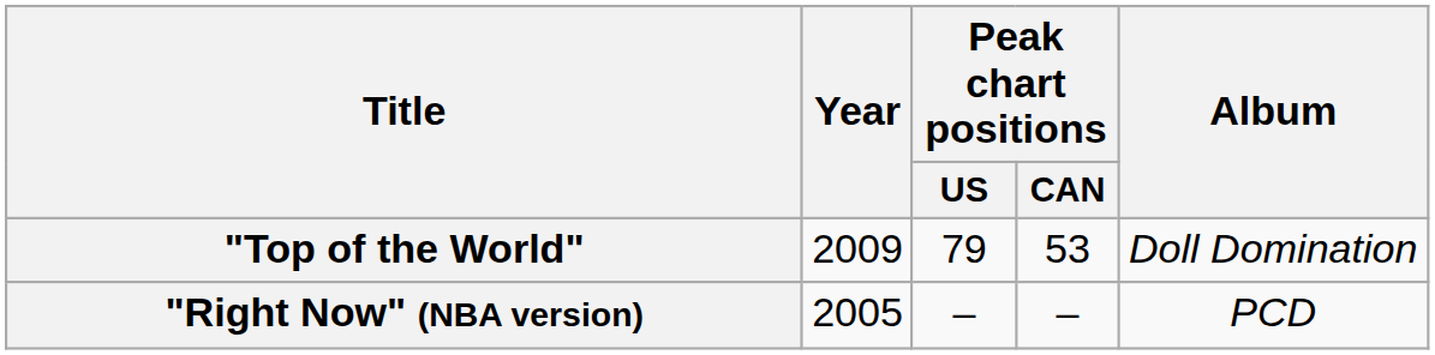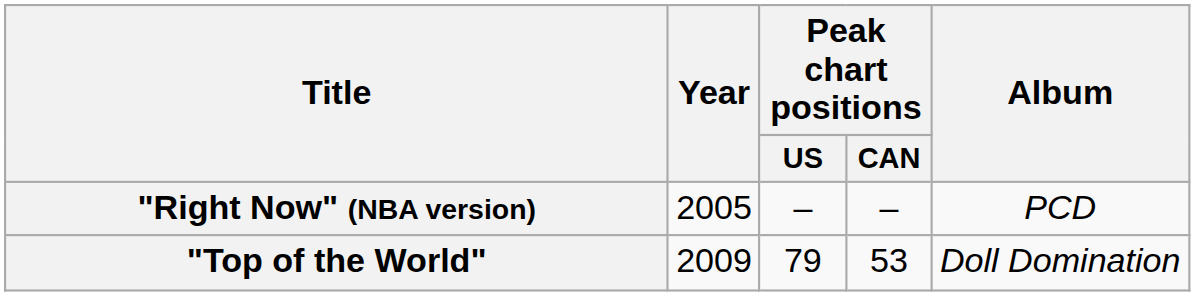 <table class="wikitable plainrowheaders" style="text-align:center;">
 <tr>
 <th scope="col" rowspan="2" style="width:19em;">Title</th>
 <th scope="col" rowspan="2">Year</th>
 <th scope="col" colspan="2">Peak chart positions</th>
 <th scope="col" rowspan="2">Album</th>
 </tr>
 <tr>
 <th scope="col" style="width:2.5em;font-size:85%;">US<br></th>
 <th scope="col" style="width:2.5em;font-size:85%;">CAN<br></th>
 </tr>
 <tr>
+<th scope="row">"Right Now" <small>(NBA version)</small></th>
+<td>2005</td>
+<td>–</td>
+<td>–</td>
+<td><em>PCD</em></td>
+</tr>
+<tr>
 <th scope="row">"Top of the World"</th>
 <td>2009</td>
 <td>79</td>
 <td>53</td>
 <td><em>Doll Domination</em></td>
 </tr>
-<tr>
-<th scope="row">"Right Now" <small>(NBA version)</small></th>
-<td>2005</td>
-<td>–</td>
-<td>–</td>
-<td><em>PCD</em></td>
-</tr>
 </table>
